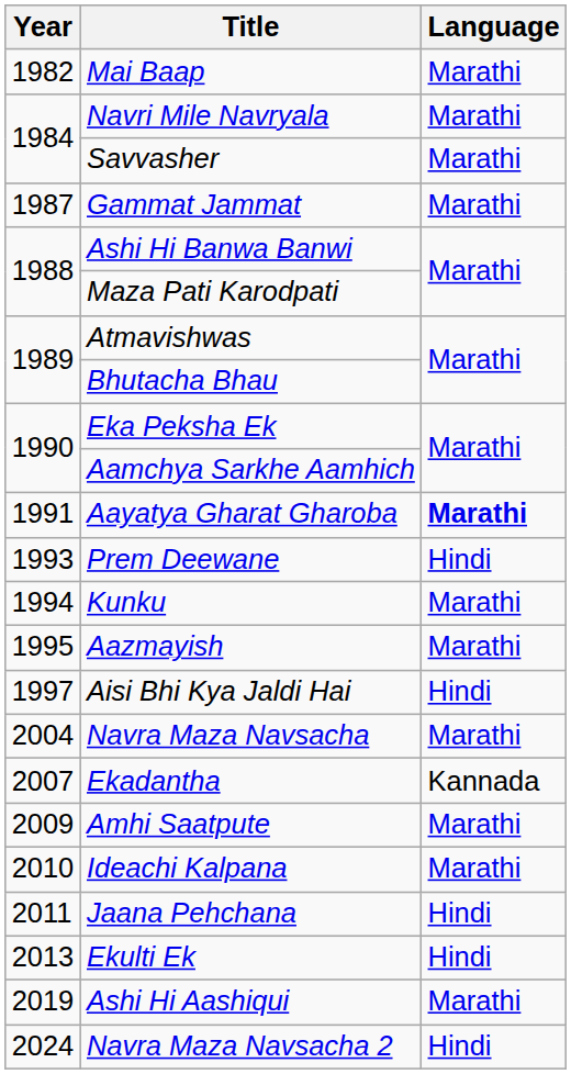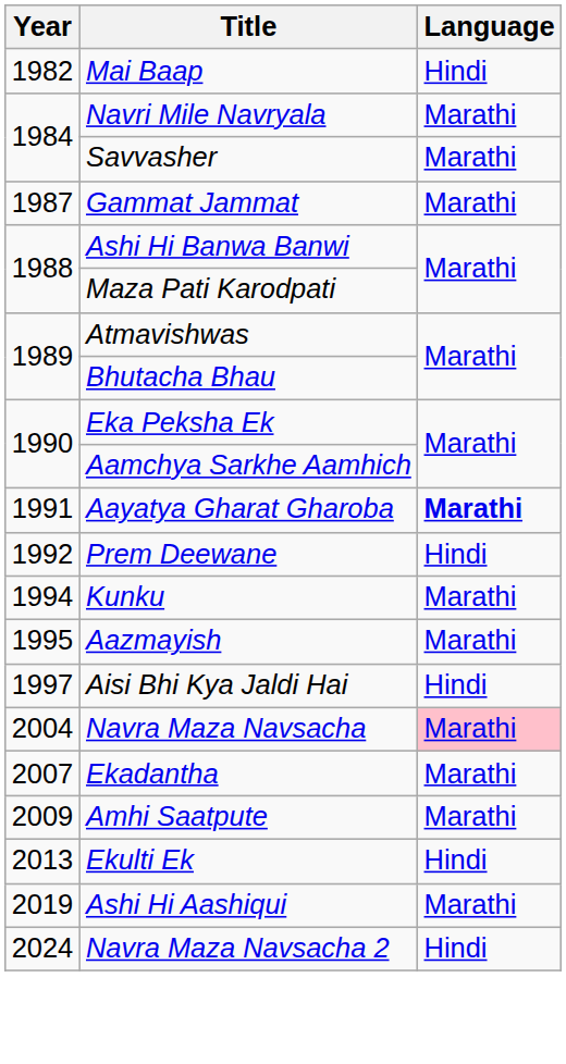 <table class="wikitable sortable">
 <tr>
 <th>Year</th>
 <th>Title</th>
 <th>Language</th>
 </tr>
 <tr>
 <td>1982</td>
 <td><em><a href='#'>Mai Baap</a></em></td>
-<td><a href='#'>Marathi</a></td>
+<td><a href='#'>Hindi</a></td>
 </tr>
 <tr>
 <td rowspan="2">1984</td>
 <td><em><a href='#'>Navri Mile Navryala</a></em></td>
 <td><a href='#'>Marathi</a></td>
 </tr>
 <tr>
 <td><em>Savvasher</em></td>
 <td><a href='#'>Marathi</a></td>
 </tr>
 <tr>
 <td>1987</td>
 <td><em><a href='#'>Gammat Jammat</a></em></td>
 <td><a href='#'>Marathi</a></td>
 </tr>
 <tr>
 <td rowspan="2">1988</td>
 <td><em><a href='#'>Ashi Hi Banwa Banwi</a></em></td>
 <td rowspan="2"><a href='#'>Marathi</a></td>
 </tr>
 <tr>
 <td><em>Maza Pati Karodpati</em></td>
 </tr>
 <tr>
 <td rowspan="2">1989</td>
 <td><em>Atmavishwas</em></td>
 <td rowspan="2"><a href='#'>Marathi</a></td>
 </tr>
 <tr>
 <td><em><a href='#'>Bhutacha Bhau</a></em></td>
 </tr>
 <tr>
 <td rowspan="2">1990</td>
 <td><em><a href='#'>Eka Peksha Ek</a></em></td>
 <td rowspan="2"><a href='#'>Marathi</a></td>
 </tr>
 <tr>
 <td><em><a href='#'>Aamchya Sarkhe Aamhich</a></em></td>
 </tr>
 <tr>
 <td>1991</td>
 <td><em><a href='#'>Aayatya Gharat Gharoba</a></em></td>
 <td><strong><a href='#'>Marathi</a></strong></td>
 </tr>
 <tr>
-<td>1993</td>
+<td>1992</td>
 <td><em><a href='#'>Prem Deewane</a></em></td>
 <td><a href='#'>Hindi</a></td>
 </tr>
 <tr>
 <td>1994</td>
 <td><em><a href='#'>Kunku</a></em></td>
 <td><a href='#'>Marathi</a></td>
 </tr>
 <tr>
 <td>1995</td>
 <td><em><a href='#'>Aazmayish</a></em></td>
 <td><a href='#'>Marathi</a></td>
 </tr>
 <tr>
 <td>1997</td>
 <td><em>Aisi Bhi Kya Jaldi Hai</em></td>
 <td><a href='#'>Hindi</a></td>
 </tr>
 <tr>
 <td>2004</td>
 <td><em><a href='#'>Navra Maza Navsacha</a></em></td>
-<td><a href='#'>Marathi</a></td>
+<td style="background: pink;"><a href='#'>Marathi</a></td>
 </tr>
 <tr>
 <td>2007</td>
 <td><em><a href='#'>Ekadantha</a></em></td>
-<td>Kannada</td>
+<td><a href='#'>Marathi</a></td>
 </tr>
 <tr>
 <td>2009</td>
 <td><em><a href='#'>Amhi Saatpute</a></em></td>
 <td><a href='#'>Marathi</a></td>
-</tr>
-<tr>
-<td>2010</td>
-<td><em><a href='#'>Ideachi Kalpana</a></em></td>
-<td><a href='#'>Marathi</a></td>
-</tr>
-<tr>
-<td>2011</td>
-<td><em><a href='#'>Jaana Pehchana</a></em></td>
-<td><a href='#'>Hindi</a></td>
 </tr>
 <tr>
 <td>2013</td>
 <td><em><a href='#'>Ekulti Ek</a></em></td>
 <td><a href='#'>Hindi</a></td>
 </tr>
 <tr>
 <td>2019</td>
 <td><em><a href='#'>Ashi Hi Aashiqui</a></em></td>
 <td><a href='#'>Marathi</a></td>
 </tr>
 <tr>
 <td>2024</td>
 <td><em><a href='#'>Navra Maza Navsacha 2</a></em></td>
 <td><a href='#'>Hindi</a></td>
 </tr>
 </table>
